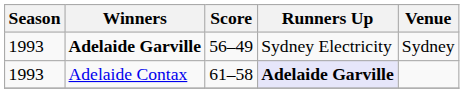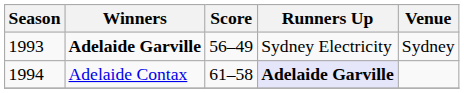 <table class="wikitable collapsible">
 <tr>
 <th>Season</th>
 <th>Winners</th>
 <th>Score</th>
 <th>Runners Up</th>
 <th>Venue</th>
 </tr>
 <tr>
 <td>1993 </td>
 <td><strong>Adelaide Garville</strong></td>
 <td>56–49</td>
 <td>Sydney Electricity</td>
 <td>Sydney</td>
 </tr>
 <tr>
-<td>1993 </td>
+<td>1994 </td>
 <td><a href='#'>Adelaide Contax</a></td>
 <td>61–58</td>
 <td style="background: lavender;"><strong>Adelaide Garville</strong></td>
 <td></td>
 </tr>
 <tr>
 </tr>
 </table>
